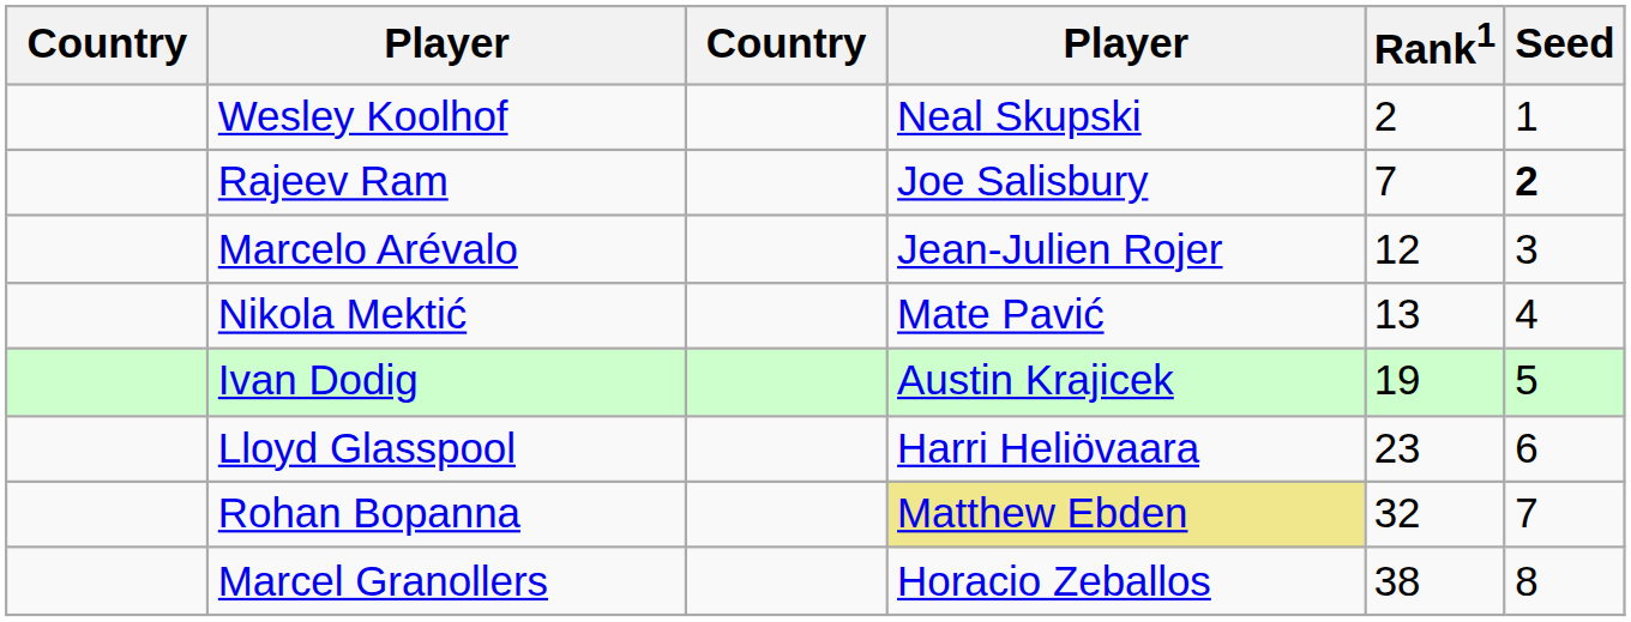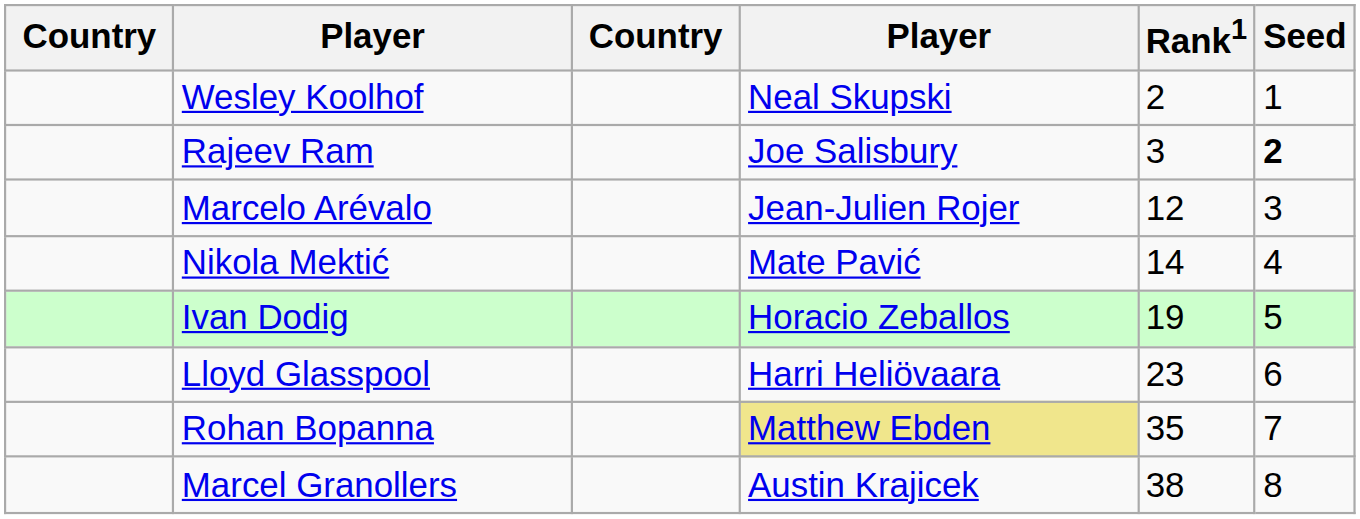 <table class="sortable wikitable">
 <tr>
 <th width="70">Country</th>
 <th width="175">Player</th>
 <th width="70">Country</th>
 <th width="175">Player</th>
 <th>Rank<sup>1</sup></th>
 <th>Seed</th>
 </tr>
 <tr>
 <td></td>
 <td><a href='#'>Wesley Koolhof</a></td>
 <td></td>
 <td><a href='#'>Neal Skupski</a></td>
 <td>2</td>
 <td>1</td>
 </tr>
 <tr>
 <td></td>
 <td><a href='#'>Rajeev Ram</a></td>
 <td></td>
 <td><a href='#'>Joe Salisbury</a></td>
-<td>7</td>
+<td>3</td>
 <td><strong>2</strong></td>
 </tr>
 <tr>
 <td></td>
 <td><a href='#'>Marcelo Arévalo</a></td>
 <td></td>
 <td><a href='#'>Jean-Julien Rojer</a></td>
 <td>12</td>
 <td>3</td>
 </tr>
 <tr>
 <td></td>
 <td><a href='#'>Nikola Mektić</a></td>
 <td></td>
 <td><a href='#'>Mate Pavić</a></td>
-<td>13</td>
+<td>14</td>
 <td>4</td>
 </tr>
 <tr bgcolor=#cfc>
 <td></td>
 <td><a href='#'>Ivan Dodig</a></td>
 <td></td>
-<td><a href='#'>Austin Krajicek</a></td>
+<td><a href='#'>Horacio Zeballos</a></td>
 <td>19</td>
 <td>5</td>
 </tr>
 <tr>
 <td></td>
 <td><a href='#'>Lloyd Glasspool</a></td>
 <td></td>
 <td><a href='#'>Harri Heliövaara</a></td>
 <td>23</td>
 <td>6</td>
 </tr>
 <tr>
 <td></td>
 <td><a href='#'>Rohan Bopanna</a></td>
 <td></td>
 <td style="background: khaki;"><a href='#'>Matthew Ebden</a></td>
-<td>32</td>
+<td>35</td>
 <td>7</td>
 </tr>
 <tr>
 <td></td>
 <td><a href='#'>Marcel Granollers</a></td>
 <td></td>
-<td><a href='#'>Horacio Zeballos</a></td>
+<td><a href='#'>Austin Krajicek</a></td>
 <td>38</td>
 <td>8</td>
 </tr>
 </table>
